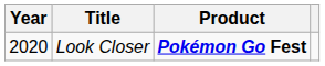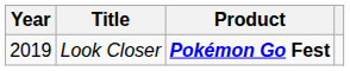 <table class="wikitable">
 <tr>
 <th>Year</th>
 <th>Title</th>
 <th>Product</th>
 <th></th>
 </tr>
 <tr>
-<td>2020</td>
+<td>2019</td>
 <td><em>Look Closer</em></td>
 <td><strong><em><a href='#'>Pokémon Go</a></em> Fest</strong></td>
 <td align=center></td>
 </tr>
 </table>
